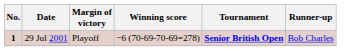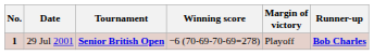 <table class="wikitable" style="font-size:95%;">
 <tr>
 <th>No.</th>
 <th>Date</th>
+<th>Tournament</th>
+<th>Winning score</th>
 <th>Margin of<br>victory</th>
-<th>Winning score</th>
-<th>Tournament</th>
 <th>Runner-up</th>
 </tr>
 <tr style="background:#e5d1cb;">
 <td align=center><strong>1</strong></td>
 <td align=right>29 Jul <a href='#'>2001</a></td>
+<td><strong><a href='#'>Senior British Open</a></strong></td>
+<td>−6 (70-69-70-69=278)</td>
 <td>Playoff</td>
-<td>−6 (70-69-70-69=278)</td>
-<td><strong><a href='#'>Senior British Open</a></strong></td>
-<td> <a href='#'>Bob Charles</a></td>
+<td><strong> <a href='#'>Bob Charles</a></strong></td>
 </tr>
 </table>
